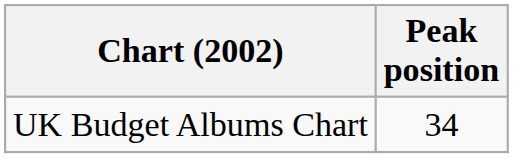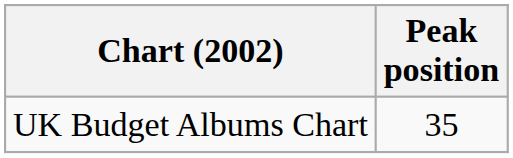 <table class="wikitable sortable">
 <tr>
 <th>Chart (2002)</th>
 <th>Peak<br>position</th>
 </tr>
 <tr>
 <td align="left">UK Budget Albums Chart</td>
-<td style="text-align:center;">34</td>
+<td style="text-align:center;">35</td>
 </tr>
 </table>
